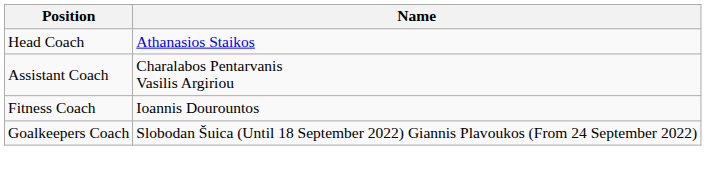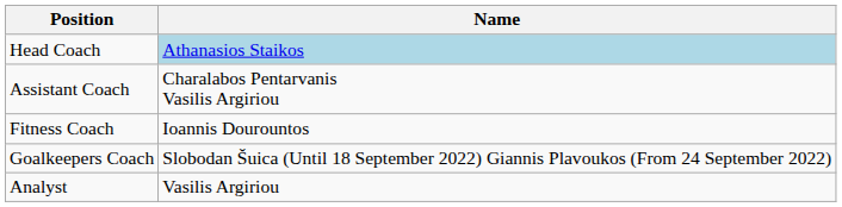 <table class="wikitable">
 <tr>
 <th>Position</th>
 <th>Name</th>
 </tr>
 <tr>
 <td>Head Coach</td>
-<td><a href='#'>Athanasios Staikos</a></td>
+<td style="background: lightblue;"><a href='#'>Athanasios Staikos</a></td>
 </tr>
 <tr>
 <td>Assistant Coach</td>
 <td>Charalabos Pentarvanis<br>Vasilis Argiriou</td>
 </tr>
 <tr>
 <td>Fitness Coach</td>
 <td>Ioannis Dourountos</td>
 </tr>
 <tr>
 <td>Goalkeepers Coach</td>
 <td>Slobodan Šuica (Until 18 September 2022) Giannis Plavoukos (From 24 September 2022)</td>
 </tr>
+<tr>
+<td>Analyst</td>
+<td>Vasilis Argiriou</td>
+</tr>
 </table>
